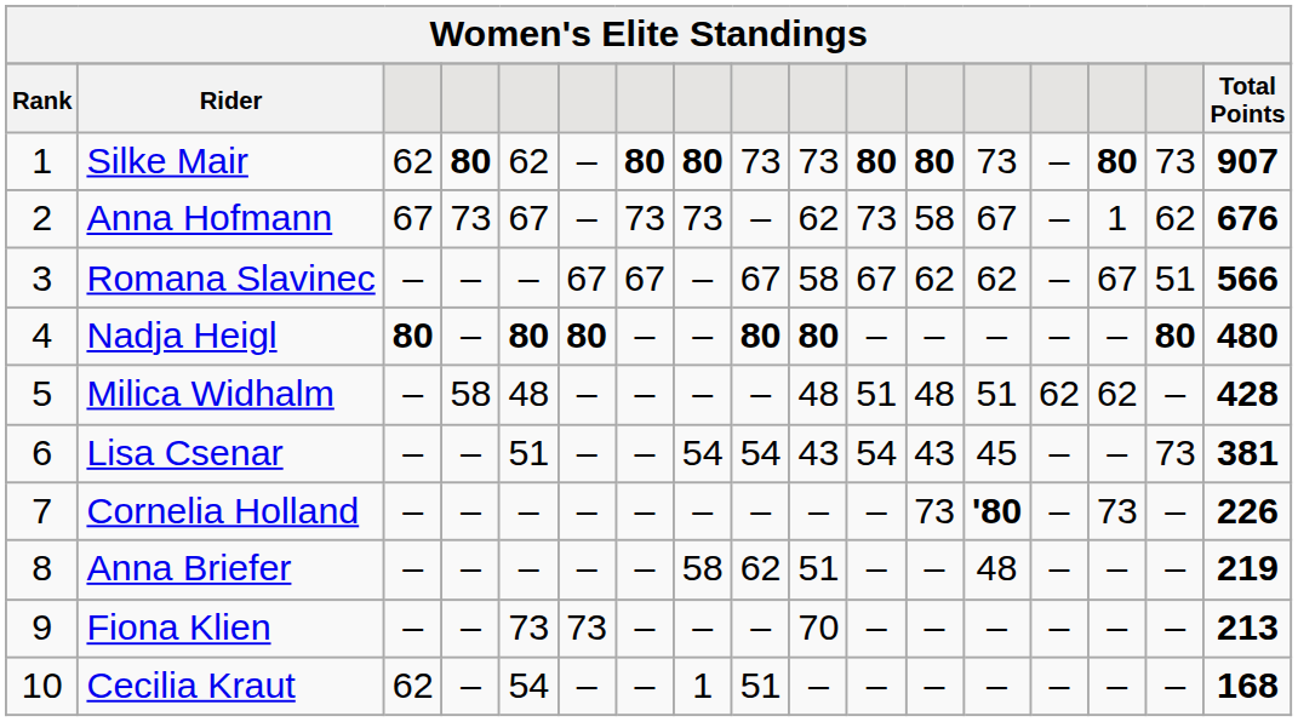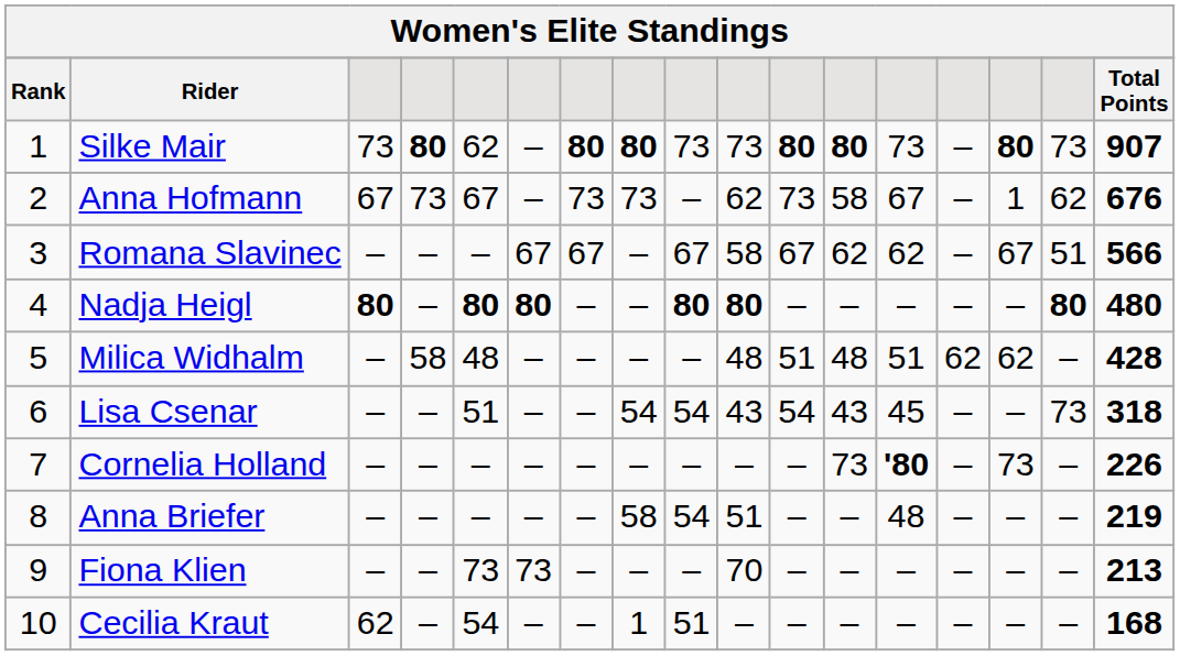 <table class="wikitable sortable">
 <tr>
 <th colspan=27 align="center">Women's Elite Standings</th>
 </tr>
 <tr>
 </tr>
 <tr style="font-size:8pt;font-weight:bold">
 <th align="center">Rank</th>
 <th align="center">Rider</th>
 <th class=unsortable style="background:#E5E4E2;"><small></small></th>
 <th class=unsortable style="background:#E5E4E2;"><small></small></th>
 <th class=unsortable style="background:#E5E4E2;"><small></small></th>
 <th class=unsortable style="background:#E5E4E2;"><small></small></th>
 <th class=unsortable style="background:#E5E4E2;"><small></small></th>
 <th class=unsortable style="background:#E5E4E2;"><small></small></th>
 <th class=unsortable style="background:#E5E4E2;"><small></small></th>
 <th class=unsortable style="background:#E5E4E2;"><small></small></th>
 <th class=unsortable style="background:#E5E4E2;"><small></small></th>
 <th class=unsortable style="background:#E5E4E2;"><small></small></th>
 <th class=unsortable style="background:#E5E4E2;"><small></small></th>
 <th class=unsortable style="background:#E5E4E2;"><small></small></th>
 <th class=unsortable style="background:#E5E4E2;"><small></small></th>
 <th class=unsortable style="background:#E5E4E2;"><small></small></th>
 <th align="center">Total<br>Points</th>
 </tr>
 <tr>
 <td align=center>1</td>
 <td> <a href='#'>Silke Mair</a></td>
-<td align=center>62</td>
+<td align=center>73</td>
 <td align=center><strong>80</strong></td>
 <td align=center>62</td>
 <td align=center>–</td>
 <td align=center><strong>80</strong></td>
 <td align=center><strong>80</strong></td>
 <td align=center>73</td>
 <td align=center>73</td>
 <td align=center><strong>80</strong></td>
 <td align=center><strong>80</strong></td>
 <td align=center>73</td>
 <td align=center>–</td>
 <td align=center><strong>80</strong></td>
 <td align=center>73</td>
 <td align=center><strong>907</strong></td>
 </tr>
 <tr>
 <td align=center>2</td>
 <td> <a href='#'>Anna Hofmann</a></td>
 <td align=center>67</td>
 <td align=center>73</td>
 <td align=center>67</td>
 <td align=center>–</td>
 <td align=center>73</td>
 <td align=center>73</td>
 <td align=center>–</td>
 <td align=center>62</td>
 <td align=center>73</td>
 <td align=center>58</td>
 <td align=center>67</td>
 <td align=center>–</td>
 <td align=center>1</td>
 <td align=center>62</td>
 <td align=center><strong>676</strong></td>
 </tr>
 <tr>
 <td align=center>3</td>
 <td> <a href='#'>Romana Slavinec</a></td>
 <td align=center>–</td>
 <td align=center>–</td>
 <td align=center>–</td>
 <td align=center>67</td>
 <td align=center>67</td>
 <td align=center>–</td>
 <td align=center>67</td>
 <td align=center>58</td>
 <td align=center>67</td>
 <td align=center>62</td>
 <td align=center>62</td>
 <td align=center>–</td>
 <td align=center>67</td>
 <td align=center>51</td>
 <td align=center><strong>566</strong></td>
 </tr>
 <tr>
 <td align=center>4</td>
 <td> <a href='#'>Nadja Heigl</a></td>
 <td align=center><strong>80</strong></td>
 <td align=center>–</td>
 <td align=center><strong>80</strong></td>
 <td align=center><strong>80</strong></td>
 <td align=center>–</td>
 <td align=center>–</td>
 <td align=center><strong>80</strong></td>
 <td align=center><strong>80</strong></td>
 <td align=center>–</td>
 <td align=center>–</td>
 <td align=center>–</td>
 <td align=center>–</td>
 <td align=center>–</td>
 <td align=center><strong>80</strong></td>
 <td align=center><strong>480</strong></td>
 </tr>
 <tr>
 <td align=center>5</td>
 <td> <a href='#'>Milica Widhalm</a></td>
 <td align=center>–</td>
 <td align=center>58</td>
 <td align=center>48</td>
 <td align=center>–</td>
 <td align=center>–</td>
 <td align=center>–</td>
 <td align=center>–</td>
 <td align=center>48</td>
 <td align=center>51</td>
 <td align=center>48</td>
 <td align=center>51</td>
 <td align=center>62</td>
 <td align=center>62</td>
 <td align=center>–</td>
 <td align=center><strong>428</strong></td>
 </tr>
 <tr>
 <td align=center>6</td>
 <td> <a href='#'>Lisa Csenar</a></td>
 <td align=center>–</td>
 <td align=center>–</td>
 <td align=center>51</td>
 <td align=center>–</td>
 <td align=center>–</td>
 <td align=center>54</td>
 <td align=center>54</td>
 <td align=center>43</td>
 <td align=center>54</td>
 <td align=center>43</td>
 <td align=center>45</td>
 <td align=center>–</td>
 <td align=center>–</td>
 <td align=center>73</td>
-<td align=center><strong>381</strong></td>
+<td align=center><strong>318</strong></td>
 </tr>
 <tr>
 <td align=center>7</td>
 <td> <a href='#'>Cornelia Holland</a></td>
 <td align=center>–</td>
 <td align=center>–</td>
 <td align=center>–</td>
 <td align=center>–</td>
 <td align=center>–</td>
 <td align=center>–</td>
 <td align=center>–</td>
 <td align=center>–</td>
 <td align=center>–</td>
 <td align=center>73</td>
 <td align=center><strong>'80</strong></td>
 <td align=center>–</td>
 <td align=center>73</td>
 <td align=center>–</td>
 <td align=center><strong>226</strong></td>
 </tr>
 <tr>
 <td align=center>8</td>
 <td> <a href='#'>Anna Briefer</a></td>
 <td align=center>–</td>
 <td align=center>–</td>
 <td align=center>–</td>
 <td align=center>–</td>
 <td align=center>–</td>
 <td align=center>58</td>
-<td align=center>62</td>
+<td align=center>54</td>
 <td align=center>51</td>
 <td align=center>–</td>
 <td align=center>–</td>
 <td align=center>48</td>
 <td align=center>–</td>
 <td align=center>–</td>
 <td align=center>–</td>
 <td align=center><strong>219</strong></td>
 </tr>
 <tr>
 <td align=center>9</td>
 <td> <a href='#'>Fiona Klien</a></td>
 <td align=center>–</td>
 <td align=center>–</td>
 <td align=center>73</td>
 <td align=center>73</td>
 <td align=center>–</td>
 <td align=center>–</td>
 <td align=center>–</td>
 <td align=center>70</td>
 <td align=center>–</td>
 <td align=center>–</td>
 <td align=center>–</td>
 <td align=center>–</td>
 <td align=center>–</td>
 <td align=center>–</td>
 <td align=center><strong>213</strong></td>
 </tr>
 <tr>
 <td align=center>10</td>
 <td> <a href='#'>Cecilia Kraut</a></td>
 <td align=center>62</td>
 <td align=center>–</td>
 <td align=center>54</td>
 <td align=center>–</td>
 <td align=center>–</td>
 <td align=center>1</td>
 <td align=center>51</td>
 <td align=center>–</td>
 <td align=center>–</td>
 <td align=center>–</td>
 <td align=center>–</td>
 <td align=center>–</td>
 <td align=center>–</td>
 <td align=center>–</td>
 <td align=center><strong>168</strong></td>
 </tr>
 </table>
